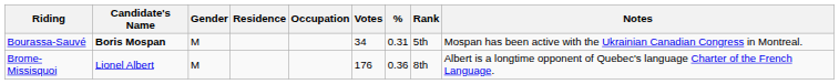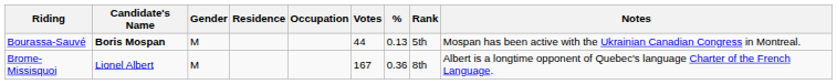 <table class="wikitable sortable">
 <tr>
 <th>Riding<br></th>
 <th>Candidate's Name</th>
 <th>Gender</th>
 <th>Residence</th>
 <th>Occupation</th>
 <th>Votes</th>
 <th>%</th>
 <th>Rank</th>
 <th>Notes</th>
 </tr>
 <tr>
 <td><a href='#'>Bourassa-Sauvé</a></td>
 <td><strong>Boris Mospan</strong></td>
 <td>M</td>
 <td></td>
 <td></td>
-<td>34</td>
-<td>0.31</td>
+<td>44</td>
+<td>0.13</td>
 <td>5th</td>
 <td>Mospan has been active with the <a href='#'>Ukrainian Canadian Congress</a> in Montreal.</td>
 </tr>
 <tr>
 <td><a href='#'>Brome-Missisquoi</a></td>
 <td><a href='#'>Lionel Albert</a></td>
 <td>M</td>
 <td></td>
 <td></td>
-<td>176</td>
+<td>167</td>
 <td>0.36</td>
 <td>8th</td>
 <td>Albert is a longtime opponent of Quebec's language <a href='#'>Charter of the French Language</a>.</td>
 </tr>
 </table>
